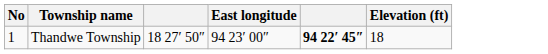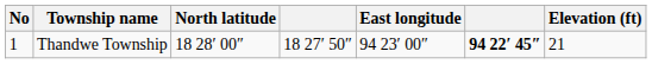 <table class="wikitable">
 <tr>
 <th>No</th>
 <th>Township name</th>
+<th>North latitude</th>
 <th></th>
 <th>East longitude</th>
 <th></th>
 <th>Elevation (ft)</th>
 </tr>
 <tr>
 <td>1</td>
 <td>Thandwe Township</td>
+<td>18 28′  00″</td>
 <td>18 27′  50″</td>
 <td>94 23′  00″</td>
 <td><strong>94 22′  45″</strong></td>
-<td>18</td>
+<td>21</td>
 </tr>
 </table>
